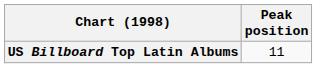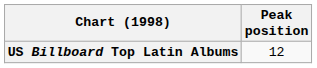 <table class="wikitable sortable plainrowheaders">
 <tr>
 <th>Chart (1998)</th>
 <th>Peak<br>position</th>
 </tr>
 <tr>
 <th scope=row>US <em>Billboard</em> Top Latin Albums</th>
-<td style="text-align:center;">11</td>
+<td style="text-align:center;">12</td>
 </tr>
 </table>
